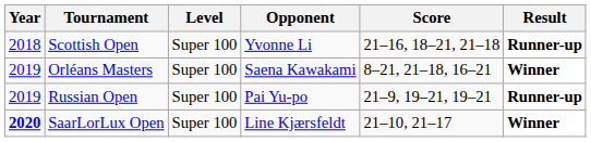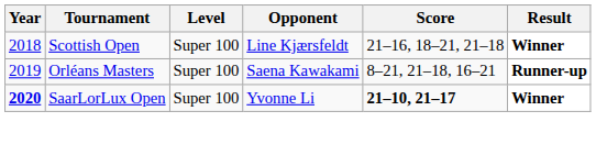 <table class="sortable wikitable" style="font-size: 90%;">
 <tr>
 <th>Year</th>
 <th>Tournament</th>
 <th>Level</th>
 <th>Opponent</th>
 <th>Score</th>
 <th>Result</th>
 </tr>
 <tr>
 <td align="center"><a href='#'>2018</a></td>
 <td align="left"><a href='#'>Scottish Open</a></td>
 <td align="left">Super 100</td>
-<td align="left"> <a href='#'>Yvonne Li</a></td>
+<td align="left"> <a href='#'>Line Kjærsfeldt</a></td>
 <td align="left">21–16, 18–21, 21–18</td>
-<td style="text-align:left; background:white"> <strong>Runner-up</strong></td>
+<td style="text-align:left; background:white"> <strong>Winner</strong></td>
 </tr>
 <tr>
 <td align="center"><a href='#'>2019</a></td>
 <td align="left"><a href='#'>Orléans Masters</a></td>
 <td align="left">Super 100</td>
 <td align="left"> <a href='#'>Saena Kawakami</a></td>
 <td align="left">8–21, 21–18, 16–21</td>
-<td style="text-align:left; background:white"> <strong>Winner</strong></td>
-</tr>
-<tr>
-<td align="center"><a href='#'>2019</a></td>
-<td align="left"><a href='#'>Russian Open</a></td>
-<td align="left">Super 100</td>
-<td align="left"> <a href='#'>Pai Yu-po</a></td>
-<td align="left">21–9, 19–21, 19–21</td>
 <td style="text-align:left; background:white"> <strong>Runner-up</strong></td>
 </tr>
 <tr>
 <td align="center"><strong><a href='#'>2020</a></strong></td>
 <td align="left"><a href='#'>SaarLorLux Open</a></td>
 <td align="left">Super 100</td>
-<td align="left"> <a href='#'>Line Kjærsfeldt</a></td>
-<td align="left">21–10, 21–17</td>
+<td align="left"> <a href='#'>Yvonne Li</a></td>
+<td align="left"><strong>21–10, 21–17</strong></td>
 <td style="text-align:left; background:white"> <strong>Winner</strong></td>
 </tr>
 </table>
